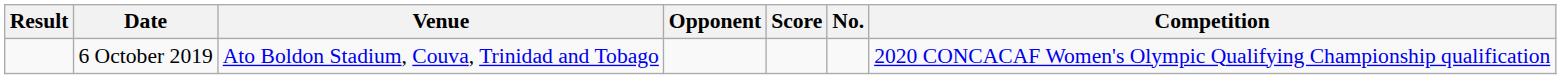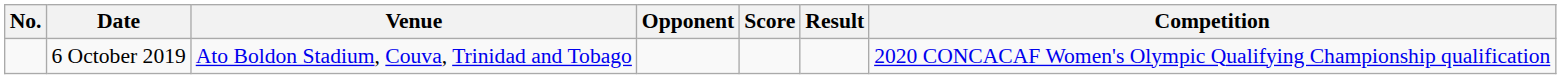 <table class="wikitable">
 <tr>
-<th>Result</th>
+<th>No.</th>
 <th>Date</th>
 <th>Venue</th>
 <th>Opponent</th>
 <th>Score</th>
-<th>No.</th>
+<th>Result</th>
 <th>Competition</th>
 </tr>
 <tr>
 <td></td>
 <td>6 October 2019</td>
 <td><a href='#'>Ato Boldon Stadium</a>, <a href='#'>Couva</a>, <a href='#'>Trinidad and Tobago</a></td>
 <td></td>
 <td></td>
 <td></td>
 <td><a href='#'>2020 CONCACAF Women's Olympic Qualifying Championship qualification</a></td>
 </tr>
 </table>
